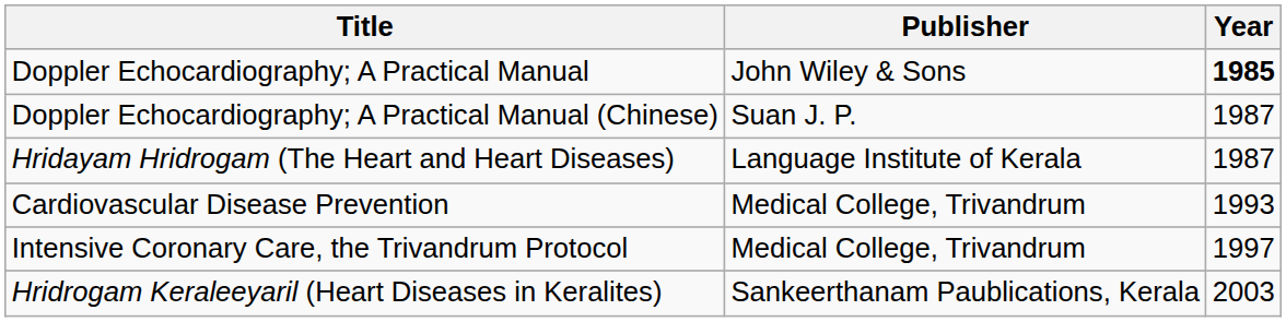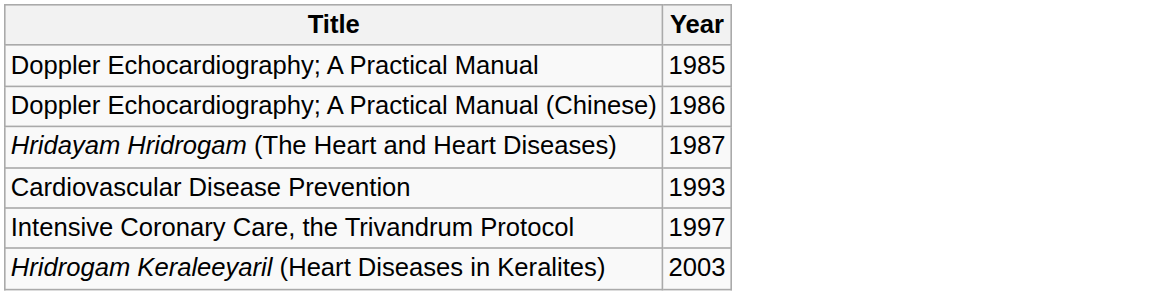 <table class="wikitable">
 <tr>
 <th>Title</th>
-<th>Publisher</th>
 <th>Year</th>
 </tr>
 <tr>
 <td>Doppler Echocardiography; A Practical Manual</td>
-<td>John Wiley & Sons</td>
-<td><strong>1985</strong></td>
+<td>1985</td>
 </tr>
 <tr>
 <td>Doppler Echocardiography; A Practical Manual (Chinese)</td>
-<td>Suan J. P.</td>
-<td>1987</td>
+<td>1986</td>
 </tr>
 <tr>
 <td><em>Hridayam Hridrogam</em> (The Heart and Heart Diseases)</td>
-<td>Language Institute of Kerala</td>
 <td>1987</td>
 </tr>
 <tr>
 <td>Cardiovascular Disease Prevention</td>
-<td>Medical College, Trivandrum</td>
 <td>1993</td>
 </tr>
 <tr>
 <td>Intensive Coronary Care, the Trivandrum Protocol</td>
-<td>Medical College, Trivandrum</td>
 <td>1997</td>
 </tr>
 <tr>
 <td><em>Hridrogam Keraleeyaril</em> (Heart Diseases in Keralites)</td>
-<td>Sankeerthanam Paublications, Kerala</td>
 <td>2003</td>
 </tr>
 </table>
